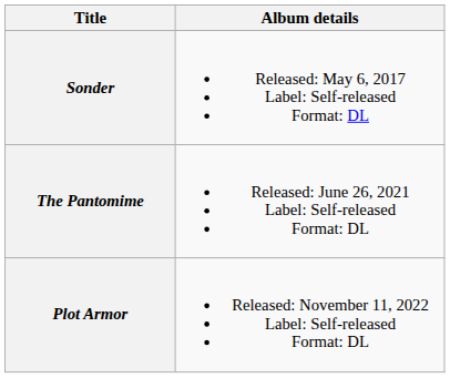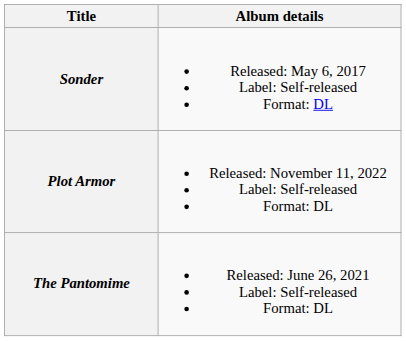 <table class="wikitable plainrowheaders" style="text-align:center;">
 <tr>
 <th scope="col" style="width:10em;">Title</th>
 <th scope="col" style="width:16em;">Album details</th>
 </tr>
 <tr>
 <th scope="row"><em>Sonder</em></th>
 <td><br><ul><li>Released: May 6, 2017</li><li>Label: Self-released</li><li>Format: <a href='#'>DL</a></li></ul></td>
 </tr>
 <tr>
+<th scope="row"><em>Plot Armor</em></th>
+<td><br><ul><li>Released: November 11, 2022</li><li>Label: Self-released</li><li>Format: DL</li></ul></td>
+</tr>
+<tr>
 <th scope="row"><em>The Pantomime</em></th>
 <td><br><ul><li>Released: June 26, 2021</li><li>Label: Self-released</li><li>Format: DL</li></ul></td>
 </tr>
-<tr>
-<th scope="row"><em>Plot Armor</em></th>
-<td><br><ul><li>Released: November 11, 2022</li><li>Label: Self-released</li><li>Format: DL</li></ul></td>
-</tr>
 </table>
